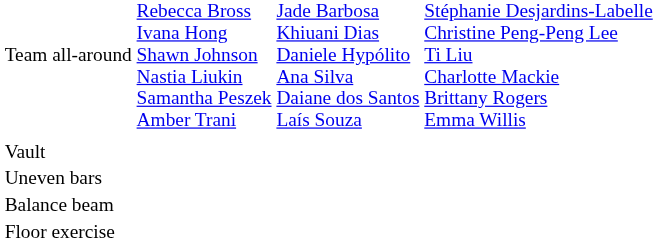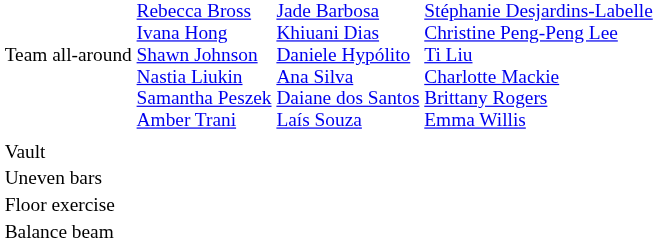 <table>
 <tr>
 <td>Team all-around</td>
 <td><br><a href='#'>Rebecca Bross</a><br><a href='#'>Ivana Hong</a><br><a href='#'>Shawn Johnson</a><br><a href='#'>Nastia Liukin</a><br><a href='#'>Samantha Peszek</a><br><a href='#'>Amber Trani</a></td>
 <td><br><a href='#'>Jade Barbosa</a><br><a href='#'>Khiuani Dias</a><br><a href='#'>Daniele Hypólito</a><br><a href='#'>Ana Silva</a><br><a href='#'>Daiane dos Santos</a><br><a href='#'>Laís Souza</a></td>
 <td><br><a href='#'>Stéphanie Desjardins-Labelle</a><br><a href='#'>Christine Peng-Peng Lee</a><br><a href='#'>Ti Liu</a><br><a href='#'>Charlotte Mackie</a><br><a href='#'>Brittany Rogers</a><br><a href='#'>Emma Willis</a></td>
 </tr>
 <tr>
 <td></td>
 <td></td>
 <td></td>
 <td></td>
 </tr>
 <tr>
 <td>Vault</td>
 <td></td>
 <td></td>
 <td></td>
 </tr>
 <tr>
 <td>Uneven bars</td>
 <td></td>
 <td></td>
 <td></td>
 </tr>
 <tr>
+<td>Floor exercise</td>
+<td></td>
+<td></td>
+<td></td>
+</tr>
+<tr>
 <td>Balance beam</td>
 <td></td>
 <td></td>
 <td></td>
 </tr>
-<tr>
-<td>Floor exercise</td>
-<td></td>
-<td></td>
-<td></td>
-</tr>
 </table>
